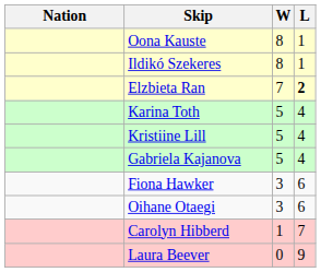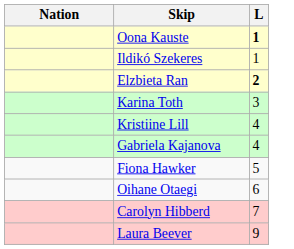 <table class="wikitable">
 <tr>
 <th width=120>Nation</th>
 <th width=150>Skip</th>
-<th width=15>W</th>
 <th width=15>L</th>
 </tr>
 <tr bgcolor=#ffffcc>
 <td></td>
 <td><a href='#'>Oona Kauste</a></td>
-<td>8</td>
-<td>1</td>
+<td><strong>1</strong></td>
 </tr>
 <tr bgcolor=#ffffcc>
 <td></td>
 <td><a href='#'>Ildikó Szekeres</a></td>
-<td>8</td>
 <td>1</td>
 </tr>
 <tr bgcolor=#ffffcc>
 <td></td>
 <td><a href='#'>Elzbieta Ran</a></td>
-<td>7</td>
 <td><strong>2</strong></td>
 </tr>
 <tr bgcolor=#ccffcc>
 <td></td>
 <td><a href='#'>Karina Toth</a></td>
-<td>5</td>
-<td>4</td>
+<td>3</td>
 </tr>
 <tr bgcolor=#ccffcc>
 <td></td>
 <td><a href='#'>Kristiine Lill</a></td>
-<td>5</td>
 <td>4</td>
 </tr>
 <tr bgcolor=#ccffcc>
 <td></td>
 <td><a href='#'>Gabriela Kajanova</a></td>
-<td>5</td>
 <td>4</td>
 </tr>
 <tr>
 <td></td>
 <td><a href='#'>Fiona Hawker</a></td>
-<td>3</td>
-<td>6</td>
+<td>5</td>
 </tr>
 <tr>
 <td></td>
 <td><a href='#'>Oihane Otaegi</a></td>
-<td>3</td>
 <td>6</td>
 </tr>
 <tr bgcolor=#ffcccc>
 <td></td>
 <td><a href='#'>Carolyn Hibberd</a></td>
-<td>1</td>
 <td>7</td>
 </tr>
 <tr bgcolor=#ffcccc>
 <td></td>
 <td><a href='#'>Laura Beever</a></td>
-<td>0</td>
 <td>9</td>
 </tr>
 </table>
